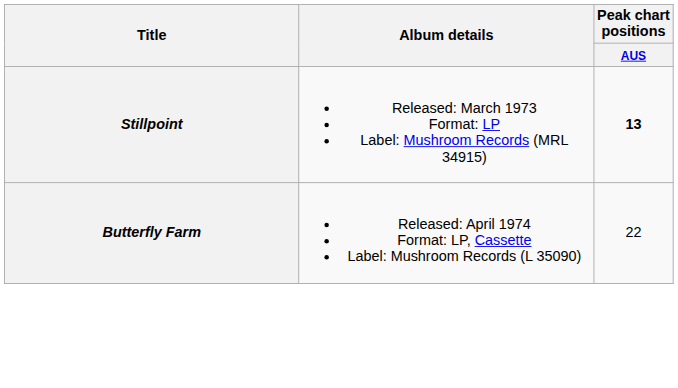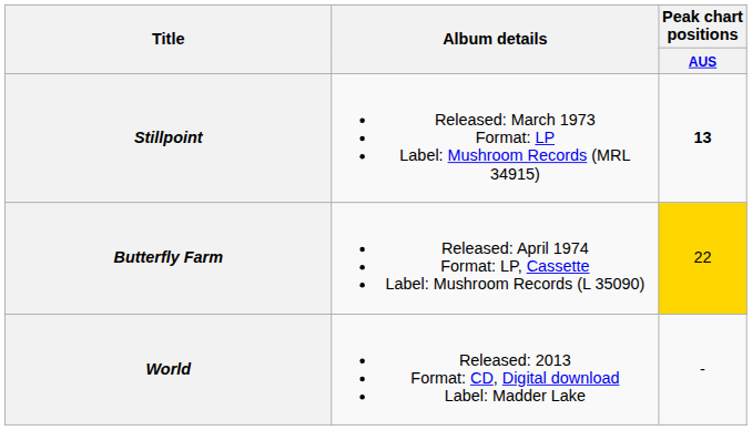 <table class="wikitable plainrowheaders" style="text-align:center;" border="1">
 <tr>
 <th scope="col" rowspan="2" style="width:20em;">Title</th>
 <th scope="col" rowspan="2" style="width:20em;">Album details</th>
 <th scope="col" colspan="1">Peak chart<br>positions</th>
 </tr>
 <tr>
 <th scope="col" style="text-align:center;"><small><a href='#'>AUS</a></small><br></th>
 </tr>
 <tr>
 <th scope="row"><em>Stillpoint</em></th>
 <td><br><ul><li>Released: March 1973</li><li>Format: <a href='#'>LP</a></li><li>Label: <a href='#'>Mushroom Records</a> (MRL 34915)</li></ul></td>
 <td align="center"><strong>13</strong></td>
 </tr>
 <tr>
 <th scope="row"><em>Butterfly Farm</em></th>
 <td><br><ul><li>Released: April 1974</li><li>Format: LP, <a href='#'>Cassette</a></li><li>Label: Mushroom Records (L 35090)</li></ul></td>
-<td align="center">22</td>
+<td align="center" style="background: gold;">22</td>
+</tr>
+<tr>
+<th scope="row"><em>World</em></th>
+<td><br><ul><li>Released: 2013</li><li>Format: <a href='#'>CD</a>, <a href='#'>Digital download</a></li><li>Label: Madder Lake</li></ul></td>
+<td align="center">-</td>
 </tr>
 </table>
